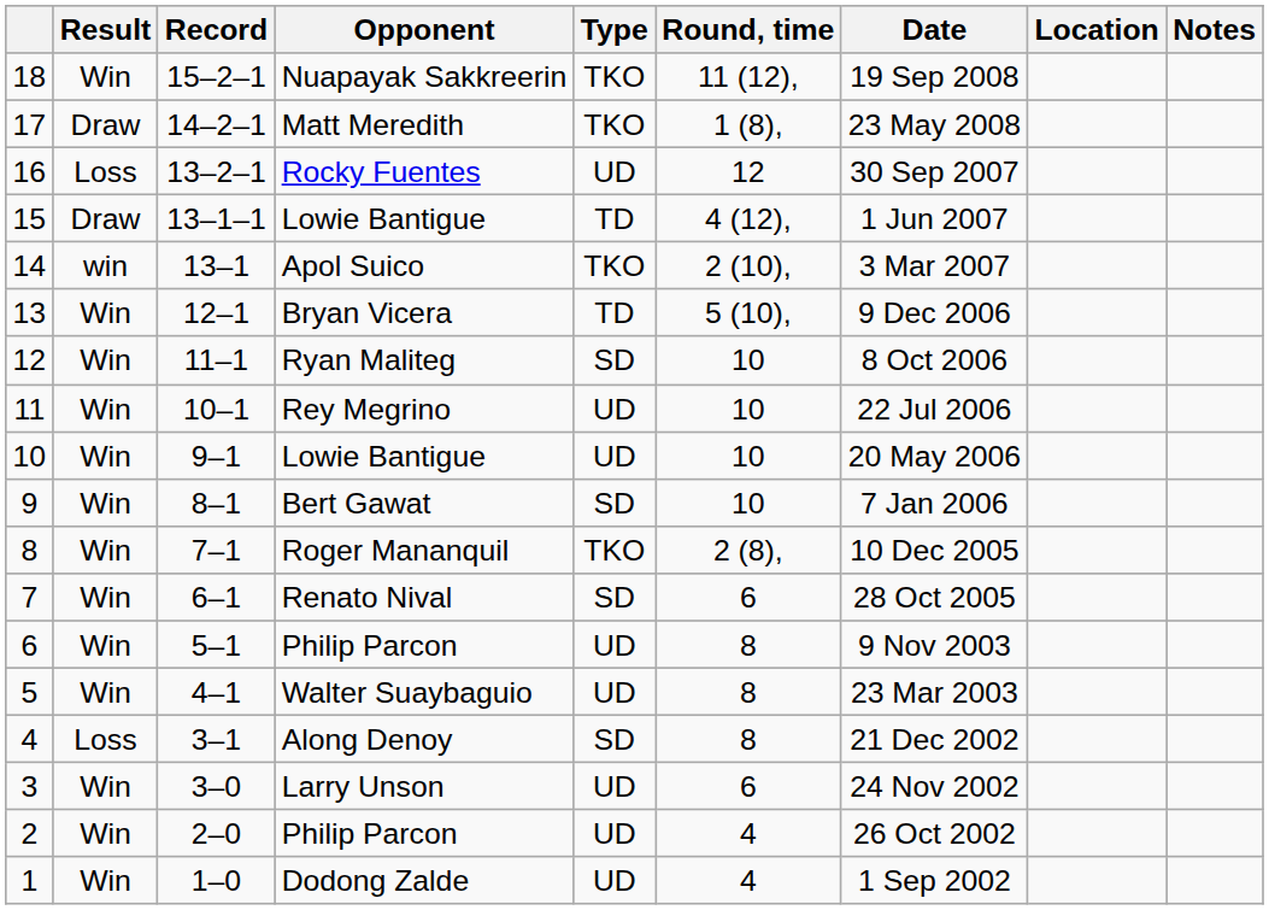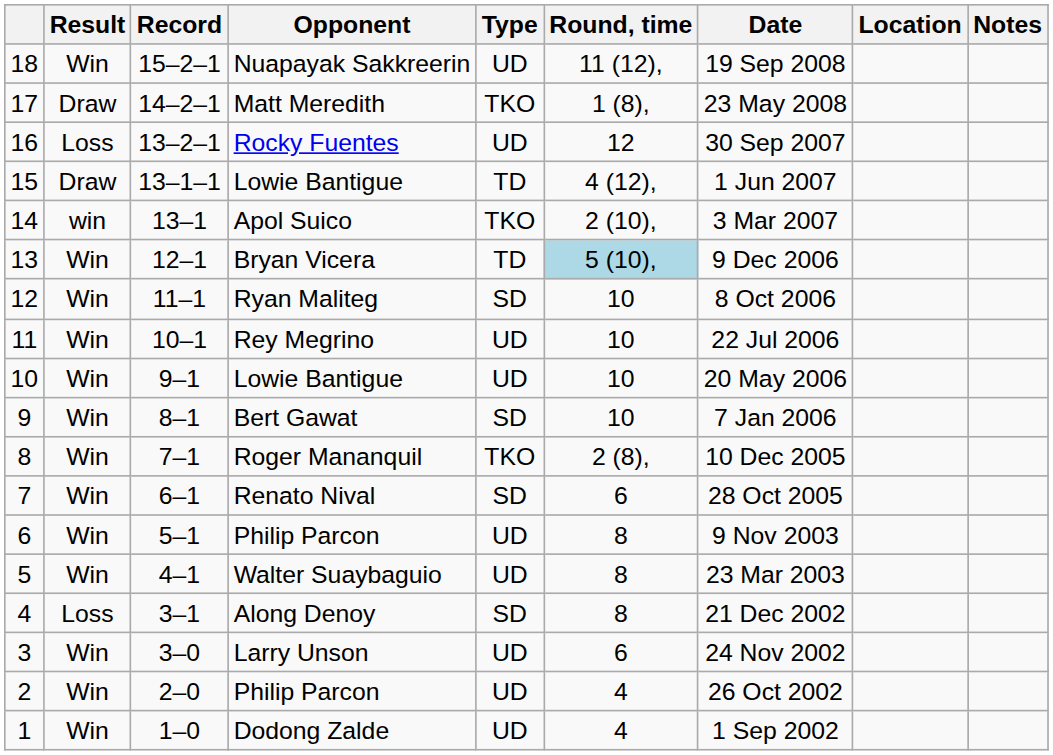 <table class="wikitable" style="text-align:center; font-size:95%">
 <tr>
 <th></th>
 <th>Result</th>
 <th>Record</th>
 <th>Opponent</th>
 <th>Type</th>
 <th>Round, time</th>
 <th>Date</th>
 <th>Location</th>
 <th>Notes</th>
 </tr>
 <tr>
 <td>18</td>
 <td>Win</td>
 <td>15–2–1</td>
 <td align=left>Nuapayak Sakkreerin</td>
-<td>TKO</td>
+<td>UD</td>
 <td>11 (12), </td>
 <td>19 Sep 2008</td>
 <td align=left></td>
 <td align=left></td>
 </tr>
 <tr>
 <td>17</td>
 <td>Draw</td>
 <td>14–2–1</td>
 <td align=left>Matt Meredith</td>
 <td>TKO</td>
 <td>1 (8), </td>
 <td>23 May 2008</td>
 <td align=left></td>
 <td></td>
 </tr>
 <tr>
 <td>16</td>
 <td>Loss</td>
 <td>13–2–1</td>
 <td align=left><a href='#'>Rocky Fuentes</a></td>
 <td>UD</td>
 <td>12</td>
 <td>30 Sep 2007</td>
 <td align=left></td>
 <td align=left></td>
 </tr>
 <tr>
 <td>15</td>
 <td>Draw</td>
 <td>13–1–1</td>
 <td align=left>Lowie Bantigue</td>
 <td>TD</td>
 <td>4 (12), </td>
 <td>1 Jun 2007</td>
 <td align=left></td>
 <td align=left></td>
 </tr>
 <tr>
 <td>14</td>
 <td>win</td>
 <td>13–1</td>
 <td align=left>Apol Suico</td>
 <td>TKO</td>
 <td>2 (10), </td>
 <td>3 Mar 2007</td>
 <td align=left></td>
 <td></td>
 </tr>
 <tr>
 <td>13</td>
 <td>Win</td>
 <td>12–1</td>
 <td align=left>Bryan Vicera</td>
 <td>TD</td>
-<td>5 (10), </td>
+<td style="background: lightblue;">5 (10), </td>
 <td>9 Dec 2006</td>
 <td align=left></td>
 <td align=left></td>
 </tr>
 <tr>
 <td>12</td>
 <td>Win</td>
 <td>11–1</td>
 <td align=left>Ryan Maliteg</td>
 <td>SD</td>
 <td>10</td>
 <td>8 Oct 2006</td>
 <td align=left></td>
 <td></td>
 </tr>
 <tr>
 <td>11</td>
 <td>Win</td>
 <td>10–1</td>
 <td align=left>Rey Megrino</td>
 <td>UD</td>
 <td>10</td>
 <td>22 Jul 2006</td>
 <td align=left></td>
 <td></td>
 </tr>
 <tr>
 <td>10</td>
 <td>Win</td>
 <td>9–1</td>
 <td align=left>Lowie Bantigue</td>
 <td>UD</td>
 <td>10</td>
 <td>20 May 2006</td>
 <td align=left></td>
 <td></td>
 </tr>
 <tr>
 <td>9</td>
 <td>Win</td>
 <td>8–1</td>
 <td align=left>Bert Gawat</td>
 <td>SD</td>
 <td>10</td>
 <td>7 Jan 2006</td>
 <td align=left></td>
 <td></td>
 </tr>
 <tr>
 <td>8</td>
 <td>Win</td>
 <td>7–1</td>
 <td align=left>Roger Mananquil</td>
 <td>TKO</td>
 <td>2 (8), </td>
 <td>10 Dec 2005</td>
 <td align=left></td>
 <td></td>
 </tr>
 <tr>
 <td>7</td>
 <td>Win</td>
 <td>6–1</td>
 <td align=left>Renato Nival</td>
 <td>SD</td>
 <td>6</td>
 <td>28 Oct 2005</td>
 <td align=left></td>
 <td></td>
 </tr>
 <tr>
 <td>6</td>
 <td>Win</td>
 <td>5–1</td>
 <td align=left>Philip Parcon</td>
 <td>UD</td>
 <td>8</td>
 <td>9 Nov 2003</td>
 <td align=left></td>
 <td></td>
 </tr>
 <tr>
 <td>5</td>
 <td>Win</td>
 <td>4–1</td>
 <td align=left>Walter Suaybaguio</td>
 <td>UD</td>
 <td>8</td>
 <td>23 Mar 2003</td>
 <td align=left></td>
 <td></td>
 </tr>
 <tr>
 <td>4</td>
 <td>Loss</td>
 <td>3–1</td>
 <td align=left>Along Denoy</td>
 <td>SD</td>
 <td>8</td>
 <td>21 Dec 2002</td>
 <td align=left></td>
 <td></td>
 </tr>
 <tr>
 <td>3</td>
 <td>Win</td>
 <td>3–0</td>
 <td align=left>Larry Unson</td>
 <td>UD</td>
 <td>6</td>
 <td>24 Nov 2002</td>
 <td align=left></td>
 <td></td>
 </tr>
 <tr>
 <td>2</td>
 <td>Win</td>
 <td>2–0</td>
 <td align=left>Philip Parcon</td>
 <td>UD</td>
 <td>4</td>
 <td>26 Oct 2002</td>
 <td align=left></td>
 <td></td>
 </tr>
 <tr>
 <td>1</td>
 <td>Win</td>
 <td>1–0</td>
 <td align=left>Dodong Zalde</td>
 <td>UD</td>
 <td>4</td>
 <td>1 Sep 2002</td>
 <td align=left></td>
 <td></td>
 </tr>
 </table>
